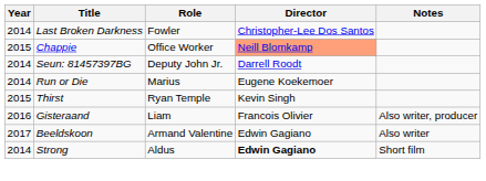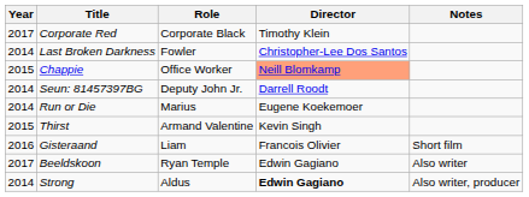 <table class="wikitable">
 <tr>
 <th>Year</th>
 <th>Title</th>
 <th>Role</th>
 <th>Director</th>
 <th class="unsortable">Notes</th>
+</tr>
+<tr>
+<td>2017</td>
+<td><em>Corporate Red</em></td>
+<td>Corporate Black</td>
+<td>Timothy Klein</td>
+<td></td>
 </tr>
 <tr>
 <td>2014</td>
 <td><em>Last Broken Darkness</em></td>
 <td>Fowler</td>
 <td><a href='#'>Christopher-Lee Dos Santos</a></td>
 <td></td>
 </tr>
 <tr>
 <td>2015</td>
 <td><em><a href='#'>Chappie</a></em></td>
 <td>Office Worker</td>
 <td style="background: lightsalmon;"><a href='#'>Neill Blomkamp</a></td>
 <td></td>
 </tr>
 <tr>
 <td>2014</td>
 <td><em>Seun: 81457397BG</em></td>
 <td>Deputy John Jr.</td>
 <td><a href='#'>Darrell Roodt</a></td>
 <td></td>
 </tr>
 <tr>
 <td>2014</td>
 <td><em>Run or Die</em></td>
 <td>Marius</td>
 <td>Eugene Koekemoer</td>
 <td></td>
 </tr>
 <tr>
 <td>2015</td>
 <td><em>Thirst</em></td>
-<td>Ryan Temple</td>
+<td>Armand Valentine</td>
 <td>Kevin Singh</td>
 <td></td>
 </tr>
 <tr>
 <td>2016</td>
 <td><em>Gisteraand</em></td>
 <td>Liam</td>
 <td>Francois Olivier</td>
-<td>Also writer, producer</td>
+<td>Short film</td>
 </tr>
 <tr>
 <td>2017</td>
 <td><em>Beeldskoon</em></td>
-<td>Armand Valentine</td>
+<td>Ryan Temple</td>
 <td>Edwin Gagiano</td>
 <td>Also writer</td>
 </tr>
 <tr>
 <td>2014</td>
 <td><em>Strong</em></td>
 <td>Aldus</td>
 <td><strong>Edwin Gagiano</strong></td>
-<td>Short film</td>
+<td>Also writer, producer</td>
 </tr>
 </table>
